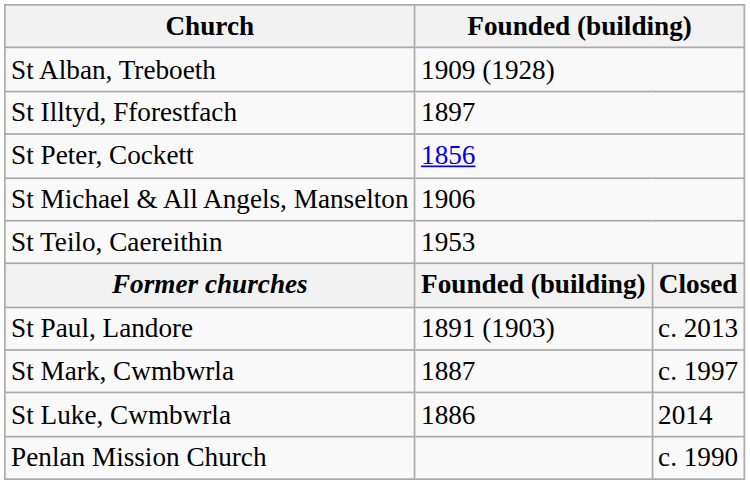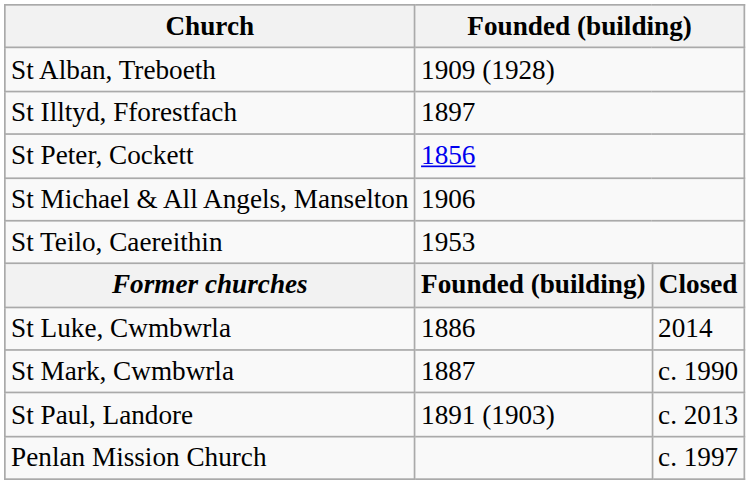 <table class="wikitable">
 <tr>
 <th>Church</th>
 <th colspan="2">Founded (building)</th>
 </tr>
 <tr>
 <td>St Alban, Treboeth</td>
 <td colspan="2">1909 (1928)</td>
 </tr>
 <tr>
 <td>St Illtyd, Fforestfach</td>
 <td colspan="2">1897</td>
 </tr>
 <tr>
 <td>St Peter, Cockett</td>
 <td colspan="2"><a href='#'>1856</a></td>
 </tr>
 <tr>
 <td>St Michael & All Angels, Manselton</td>
 <td colspan="2">1906</td>
 </tr>
 <tr>
 <td>St Teilo, Caereithin</td>
 <td colspan="2">1953</td>
 </tr>
 <tr>
 <th><em>Former churches</em></th>
 <th>Founded (building)</th>
 <th>Closed</th>
 </tr>
 <tr>
+<td>St Luke, Cwmbwrla</td>
+<td>1886</td>
+<td>2014</td>
+</tr>
+<tr>
+<td>St Mark, Cwmbwrla</td>
+<td>1887</td>
+<td>c. 1990</td>
+</tr>
+<tr>
 <td>St Paul, Landore</td>
 <td>1891 (1903)</td>
 <td>c. 2013</td>
 </tr>
 <tr>
-<td>St Mark, Cwmbwrla</td>
-<td>1887</td>
+<td>Penlan Mission Church</td>
+<td></td>
 <td>c. 1997</td>
 </tr>
-<tr>
-<td>St Luke, Cwmbwrla</td>
-<td>1886</td>
-<td>2014</td>
-</tr>
-<tr>
-<td>Penlan Mission Church</td>
-<td></td>
-<td>c. 1990</td>
-</tr>
 </table>
